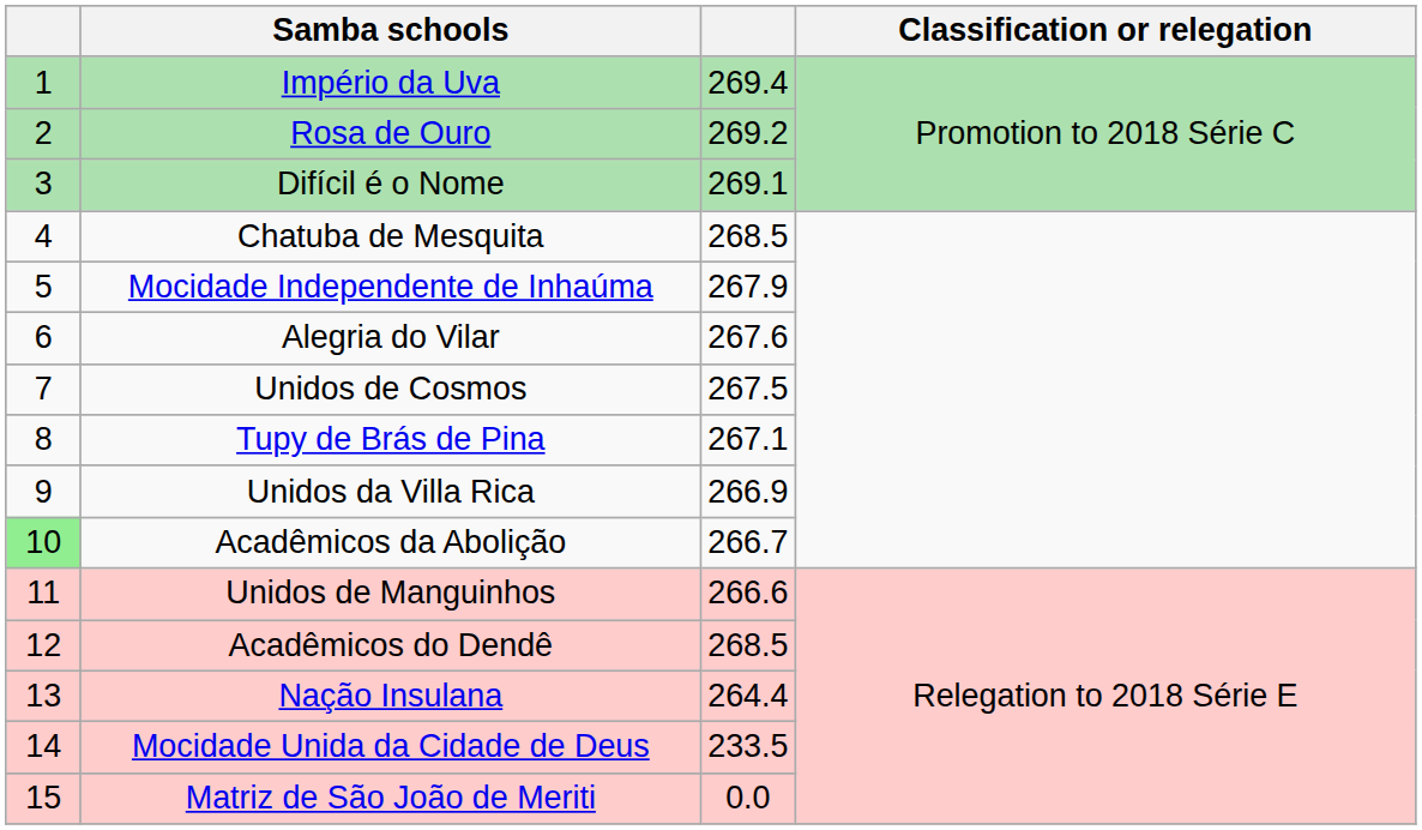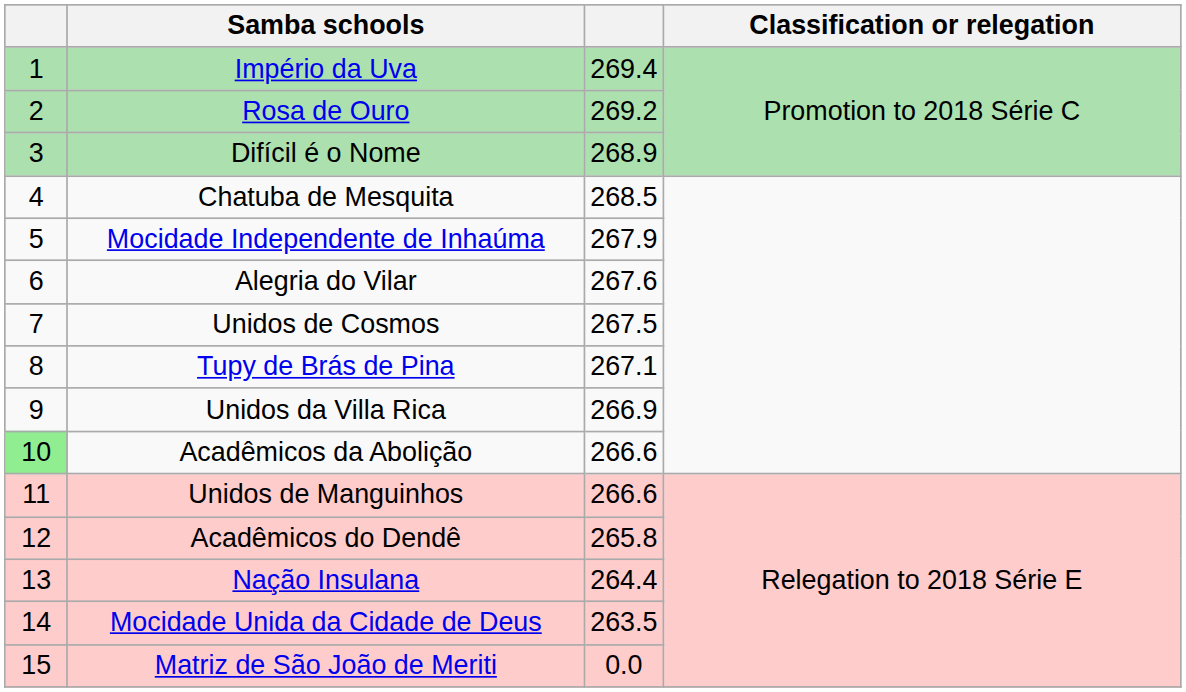 <table class="wikitable">
 <tr>
 <th width="30"></th>
 <th width="300">Samba schools</th>
 <th width="20"></th>
 <th width="300">Classification or relegation</th>
 </tr>
 <tr align="center">
 <td bgcolor=ACE1AF>1</td>
 <td bgcolor=ACE1AF><a href='#'>Império da Uva</a></td>
 <td bgcolor="ACE1AF">269.4</td>
 <td rowspan="3" bgcolor="ACE1AF"><span>Promotion to 2018 Série C</span></td>
 </tr>
 <tr align="center">
 <td bgcolor=ACE1AF>2</td>
 <td bgcolor=ACE1AF><a href='#'>Rosa de Ouro</a></td>
 <td bgcolor="ACE1AF">269.2</td>
 </tr>
 <tr align="center">
 <td bgcolor=ACE1AF>3</td>
 <td bgcolor=ACE1AF>Difícil é o Nome</td>
-<td bgcolor="ACE1AF">269.1</td>
+<td bgcolor="ACE1AF">268.9</td>
 </tr>
 <tr align="center">
 <td>4</td>
 <td>Chatuba de Mesquita</td>
 <td>268.5</td>
 <td rowspan="7"></td>
 </tr>
 <tr align="center">
 <td>5</td>
 <td><a href='#'>Mocidade Independente de Inhaúma</a></td>
 <td>267.9</td>
 </tr>
 <tr align="center">
 <td>6</td>
 <td>Alegria do Vilar</td>
 <td>267.6</td>
 </tr>
 <tr align="center">
 <td>7</td>
 <td>Unidos de Cosmos</td>
 <td>267.5</td>
 </tr>
 <tr align="center">
 <td>8</td>
 <td><a href='#'>Tupy de Brás de Pina</a></td>
 <td>267.1</td>
 </tr>
 <tr align="center">
 <td>9</td>
 <td>Unidos da Villa Rica</td>
 <td>266.9</td>
 </tr>
 <tr align="center">
 <td style="background: lightgreen;">10</td>
 <td>Acadêmicos da Abolição</td>
-<td>266.7</td>
+<td>266.6</td>
 </tr>
 <tr align="center">
 <td bgcolor=FFCCCC>11</td>
 <td bgcolor=FFCCCC>Unidos de Manguinhos</td>
 <td bgcolor="FFCCCC">266.6</td>
 <td rowspan="5" bgcolor=FFCCCC><span>Relegation to 2018 Série E</span></td>
 </tr>
 <tr align="center">
 <td bgcolor=FFCCCC>12</td>
 <td bgcolor=FFCCCC>Acadêmicos do Dendê</td>
-<td bgcolor="FFCCCC">268.5</td>
+<td bgcolor="FFCCCC">265.8</td>
 </tr>
 <tr align="center">
 <td bgcolor=FFCCCC>13</td>
 <td bgcolor=FFCCCC><a href='#'>Nação Insulana</a></td>
 <td bgcolor="FFCCCC">264.4</td>
 </tr>
 <tr align="center">
 <td bgcolor=FFCCCC>14</td>
 <td bgcolor=FFCCCC><a href='#'>Mocidade Unida da Cidade de Deus</a></td>
-<td bgcolor="FFCCCC">233.5</td>
+<td bgcolor="FFCCCC">263.5</td>
 </tr>
 <tr align="center">
 <td bgcolor=FFCCCC>15</td>
 <td bgcolor=FFCCCC><a href='#'>Matriz de São João de Meriti</a></td>
 <td bgcolor="FFCCCC">0.0</td>
 </tr>
 </table>
